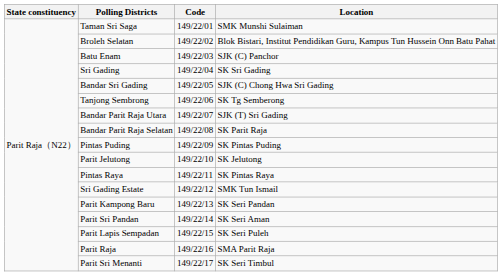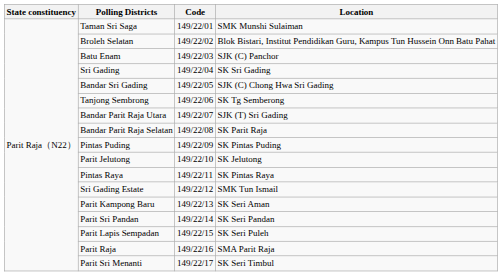 <table class="wikitable sortable mw-collapsible" style="white-space:nowrap;font-size:85%">
 <tr>
 <th>State constituency</th>
 <th>Polling Districts</th>
 <th>Code</th>
 <th>Location</th>
 </tr>
 <tr>
 <td rowspan="17">Parit Raja（N22）</td>
 <td>Taman Sri Saga</td>
 <td>149/22/01</td>
 <td>SMK Munshi Sulaiman</td>
 </tr>
 <tr>
 <td>Broleh Selatan</td>
 <td>149/22/02</td>
 <td>Blok Bistari, Institut Pendidikan Guru, Kampus  Tun Hussein Onn Batu Pahat</td>
 </tr>
 <tr>
 <td>Batu Enam</td>
 <td>149/22/03</td>
 <td>SJK (C) Panchor</td>
 </tr>
 <tr>
 <td>Sri Gading</td>
 <td>149/22/04</td>
 <td>SK Sri Gading</td>
 </tr>
 <tr>
 <td>Bandar Sri Gading</td>
 <td>149/22/05</td>
 <td>SJK (C) Chong Hwa Sri Gading</td>
 </tr>
 <tr>
 <td>Tanjong Sembrong</td>
 <td>149/22/06</td>
 <td>SK Tg Semberong</td>
 </tr>
 <tr>
 <td>Bandar Parit Raja Utara</td>
 <td>149/22/07</td>
 <td>SJK (T) Sri Gading</td>
 </tr>
 <tr>
 <td>Bandar Parit Raja Selatan</td>
 <td>149/22/08</td>
 <td>SK Parit Raja</td>
 </tr>
 <tr>
 <td>Pintas Puding</td>
 <td>149/22/09</td>
 <td>SK Pintas Puding</td>
 </tr>
 <tr>
 <td>Parit Jelutong</td>
 <td>149/22/10</td>
 <td>SK Jelutong</td>
 </tr>
 <tr>
 <td>Pintas Raya</td>
 <td>149/22/11</td>
 <td>SK Pintas Raya</td>
 </tr>
 <tr>
 <td>Sri Gading Estate</td>
 <td>149/22/12</td>
 <td>SMK Tun Ismail</td>
 </tr>
 <tr>
 <td>Parit Kampong Baru</td>
 <td>149/22/13</td>
-<td>SK Seri Pandan</td>
+<td>SK Seri Aman</td>
 </tr>
 <tr>
 <td>Parit Sri Pandan</td>
 <td>149/22/14</td>
-<td>SK Seri Aman</td>
+<td>SK Seri Pandan</td>
 </tr>
 <tr>
 <td>Parit Lapis Sempadan</td>
 <td>149/22/15</td>
 <td>SK Seri Puleh</td>
 </tr>
 <tr>
 <td>Parit Raja</td>
 <td>149/22/16</td>
 <td>SMA Parit Raja</td>
 </tr>
 <tr>
 <td>Parit Sri Menanti</td>
 <td>149/22/17</td>
 <td>SK Seri Timbul</td>
 </tr>
 </table>
